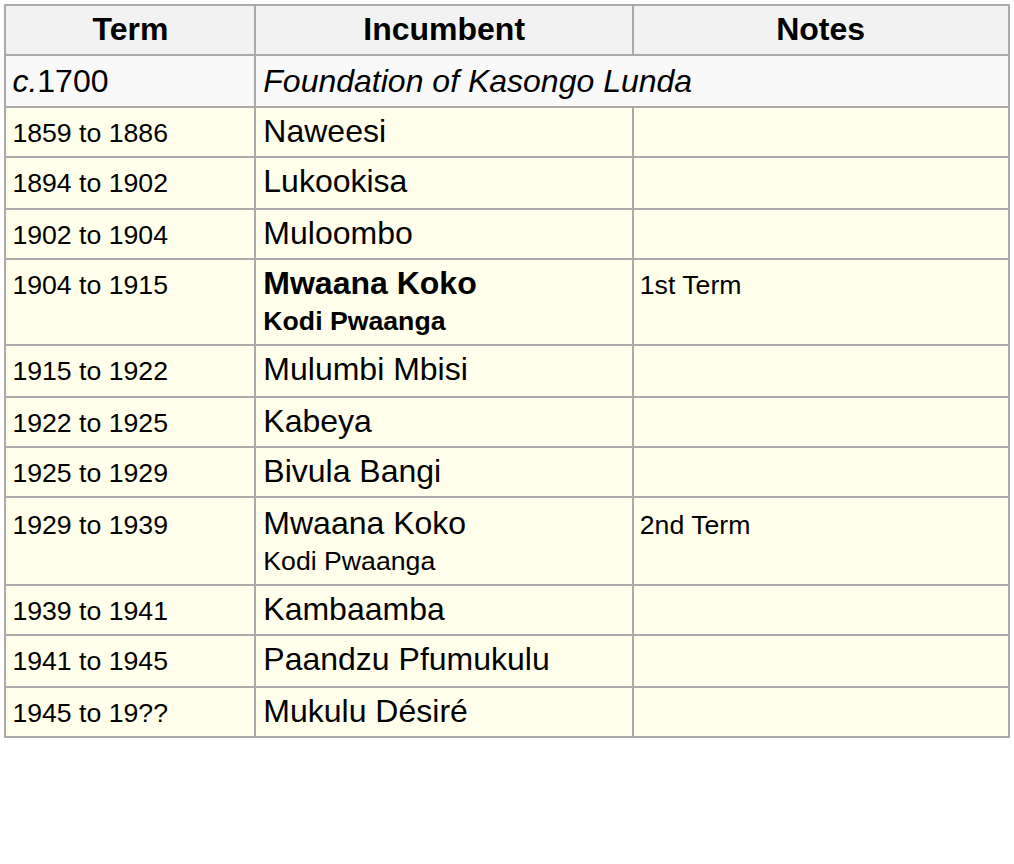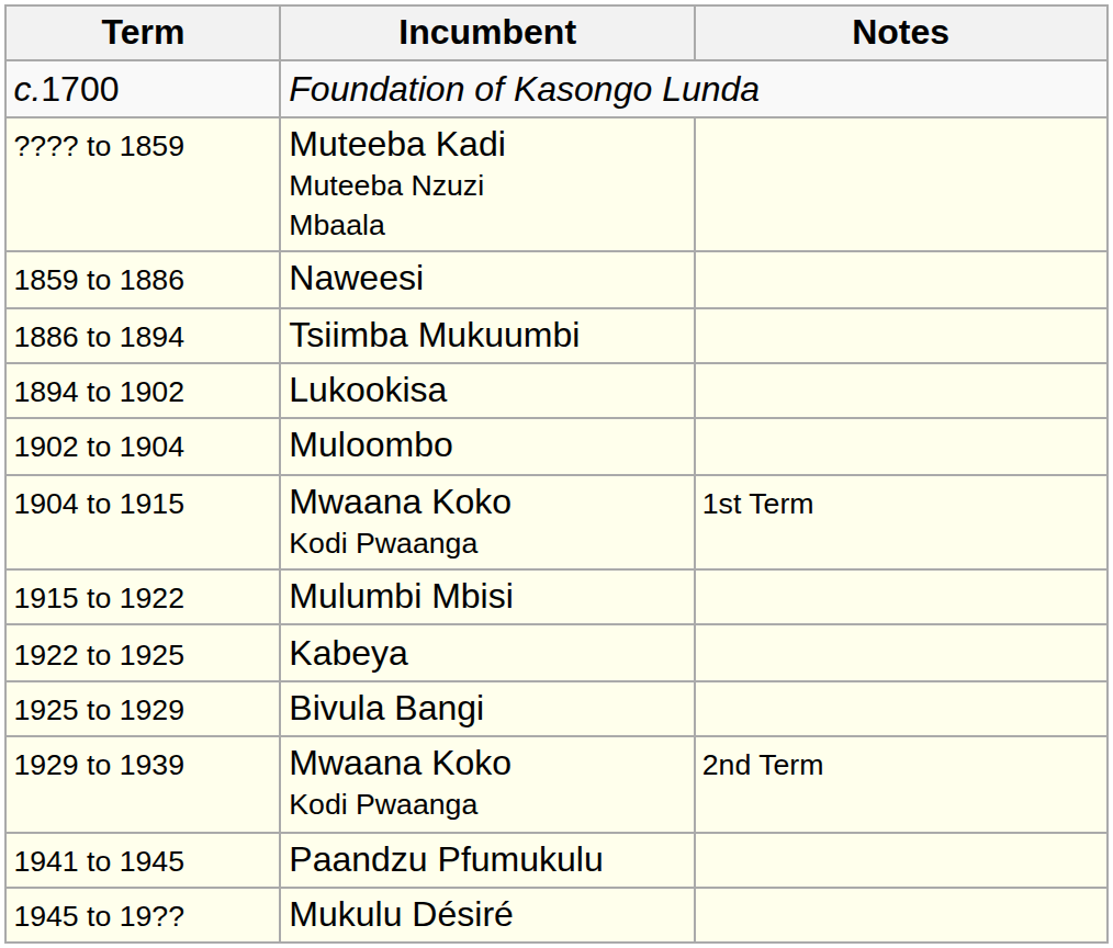 <table class="wikitable">
 <tr align=left>
 <th width="20%">Term</th>
 <th width="30%">Incumbent</th>
 <th width="30%">Notes</th>
 </tr>
 <tr valign=top>
 <td><em>c.</em>1700</td>
 <td colspan="2"><em>Foundation of Kasongo Lunda</em></td>
 </tr>
 <tr valign=top bgcolor="#ffffec">
+<td><small>???? to 1859</small></td>
+<td>Muteeba Kadi <br><small>Muteeba Nzuzi<br>Mbaala</small></td>
+<td> </td>
+</tr>
+<tr valign=top bgcolor="#ffffec">
 <td><small>1859 to 1886</small></td>
 <td>Naweesi</td>
+<td> </td>
+</tr>
+<tr valign=top bgcolor="#ffffec">
+<td><small>1886 to 1894</small></td>
+<td>Tsiimba Mukuumbi</td>
 <td> </td>
 </tr>
 <tr valign=top bgcolor="#ffffec">
 <td><small>1894 to 1902</small></td>
 <td>Lukookisa</td>
 <td> </td>
 </tr>
 <tr valign=top bgcolor="#ffffec">
 <td><small>1902 to 1904</small></td>
 <td>Muloombo</td>
 <td> </td>
 </tr>
 <tr valign=top bgcolor="#ffffec">
 <td><small>1904 to 1915</small></td>
-<td><strong>Mwaana Koko <br><small>Kodi Pwaanga</small></strong></td>
+<td>Mwaana Koko <br><small>Kodi Pwaanga</small></td>
 <td><small>1st Term</small></td>
 </tr>
 <tr valign=top bgcolor="#ffffec">
 <td><small>1915 to 1922</small></td>
 <td>Mulumbi Mbisi</td>
 <td> </td>
 </tr>
 <tr valign=top bgcolor="#ffffec">
 <td><small>1922 to 1925</small></td>
 <td>Kabeya</td>
 <td> </td>
 </tr>
 <tr valign=top bgcolor="#ffffec">
 <td><small>1925 to 1929</small></td>
 <td>Bivula Bangi</td>
 <td> </td>
 </tr>
 <tr valign=top bgcolor="#ffffec">
 <td><small>1929 to 1939</small></td>
 <td>Mwaana Koko <br><small>Kodi Pwaanga</small></td>
 <td><small>2nd Term</small></td>
 </tr>
 <tr valign=top bgcolor="#ffffec">
-<td><small>1939 to 1941</small></td>
-<td>Kambaamba</td>
-<td> </td>
-</tr>
-<tr valign=top bgcolor="#ffffec">
 <td><small>1941 to 1945</small></td>
 <td>Paandzu Pfumukulu</td>
 <td> </td>
 </tr>
 <tr valign=top bgcolor="#ffffec">
 <td><small>1945 to 19??</small></td>
 <td>Mukulu Désiré</td>
 <td> </td>
 </tr>
 </table>
